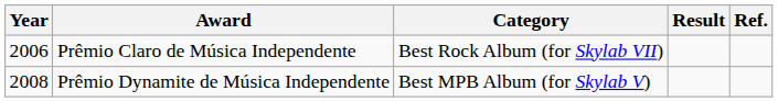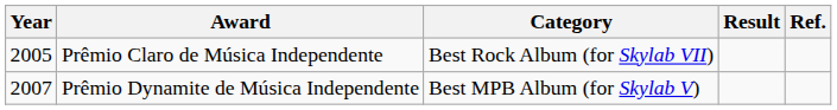 <table class="wikitable">
 <tr>
 <th>Year</th>
 <th>Award</th>
 <th>Category</th>
 <th>Result</th>
 <th>Ref.</th>
 </tr>
 <tr>
-<td rowspan="1">2006</td>
+<td rowspan="1">2005</td>
 <td>Prêmio Claro de Música Independente</td>
 <td>Best Rock Album (for <em><a href='#'>Skylab VII</a></em>)</td>
 <td></td>
 <td></td>
 </tr>
 <tr>
-<td>2008</td>
+<td>2007</td>
 <td>Prêmio Dynamite de Música Independente</td>
 <td>Best MPB Album (for <em><a href='#'>Skylab V</a></em>)</td>
 <td></td>
 <td></td>
 </tr>
 </table>
